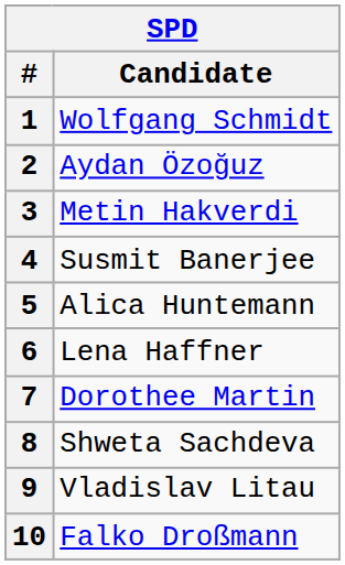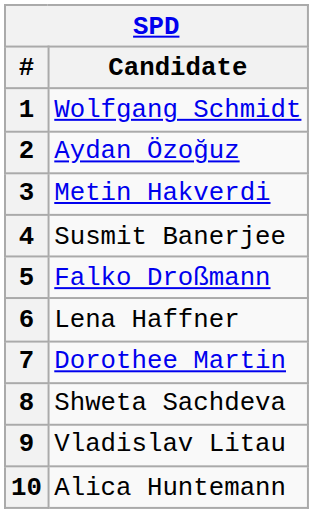 <table class="wikitable">
 <tr>
 <th colspan="2"><a href='#'>SPD</a></th>
 </tr>
 <tr>
 <th>#</th>
 <th>Candidate</th>
 </tr>
 <tr>
 <th colspan="1">1</th>
 <td colspan="1"><a href='#'>Wolfgang Schmidt</a></td>
 </tr>
 <tr>
 <th colspan="1">2</th>
 <td colspan="1"><a href='#'>Aydan Özoğuz</a></td>
 </tr>
 <tr>
 <th colspan="1">3</th>
 <td colspan="1"><a href='#'>Metin Hakverdi</a></td>
 </tr>
 <tr>
 <th colspan="1">4</th>
 <td colspan="1">Susmit Banerjee</td>
 </tr>
 <tr>
 <th colspan="1">5</th>
-<td colspan="1">Alica Huntemann</td>
+<td colspan="1"><a href='#'>Falko Droßmann</a></td>
 </tr>
 <tr>
 <th colspan="1">6</th>
 <td colspan="1">Lena Haffner</td>
 </tr>
 <tr>
 <th colspan="1">7</th>
 <td colspan="1"><a href='#'>Dorothee Martin</a></td>
 </tr>
 <tr>
 <th colspan="1">8</th>
 <td colspan="1">Shweta Sachdeva</td>
 </tr>
 <tr>
 <th colspan="1">9</th>
 <td colspan="1">Vladislav Litau</td>
 </tr>
 <tr>
 <th colspan="1">10</th>
-<td colspan="1"><a href='#'>Falko Droßmann</a></td>
+<td colspan="1">Alica Huntemann</td>
 </tr>
 </table>
